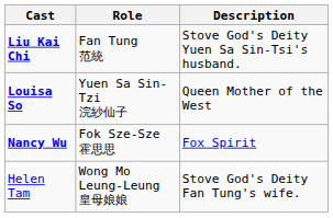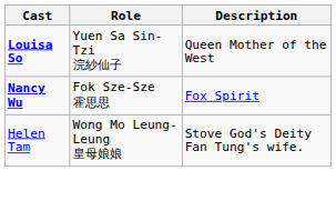 <table class="wikitable" width="55%">
 <tr>
 <th>Cast</th>
 <th>Role</th>
 <th>Description</th>
-</tr>
-<tr>
-<td><strong><a href='#'>Liu Kai Chi</a></strong></td>
-<td>Fan Tung  <br> 范統</td>
-<td>Stove God's Deity <br> Yuen Sa Sin-Tsi's husband.</td>
 </tr>
 <tr>
 <td><strong><a href='#'>Louisa So</a></strong></td>
 <td>Yuen Sa Sin-Tzi <br> 浣紗仙子</td>
 <td>Queen Mother of the West</td>
 </tr>
 <tr>
 <td><strong><a href='#'>Nancy Wu</a></strong></td>
 <td>Fok Sze-Sze <br> 霍思思</td>
 <td><a href='#'>Fox Spirit</a></td>
 </tr>
 <tr>
 <td><a href='#'>Helen Tam</a></td>
 <td>Wong Mo Leung-Leung <br> 皇母娘娘</td>
 <td>Stove God's Deity <br> Fan Tung's wife.</td>
 </tr>
 </table>
